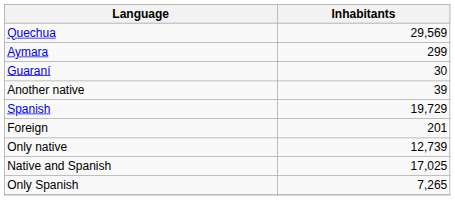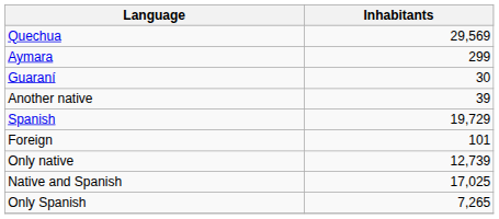 <table class="wikitable" border="1" style="width:30%;" border="1">
 <tr bgcolor=silver>
 <th><strong>Language</strong></th>
 <th><strong>Inhabitants</strong></th>
 </tr>
 <tr>
 <td><a href='#'>Quechua</a></td>
 <td align="right">29,569</td>
 </tr>
 <tr>
 <td><a href='#'>Aymara</a></td>
 <td align="right">299</td>
 </tr>
 <tr>
 <td><a href='#'>Guaraní</a></td>
 <td align="right">30</td>
 </tr>
 <tr>
 <td>Another native</td>
 <td align="right">39</td>
 </tr>
 <tr>
 <td><a href='#'>Spanish</a></td>
 <td align="right">19,729</td>
 </tr>
 <tr>
 <td>Foreign</td>
-<td align="right">201</td>
+<td align="right">101</td>
 </tr>
 <tr>
 <td>Only native</td>
 <td align="right">12,739</td>
 </tr>
 <tr>
 <td>Native and Spanish</td>
 <td align="right">17,025</td>
 </tr>
 <tr>
 <td>Only Spanish</td>
 <td align="right">7,265</td>
 </tr>
 <tr>
 </tr>
 </table>
